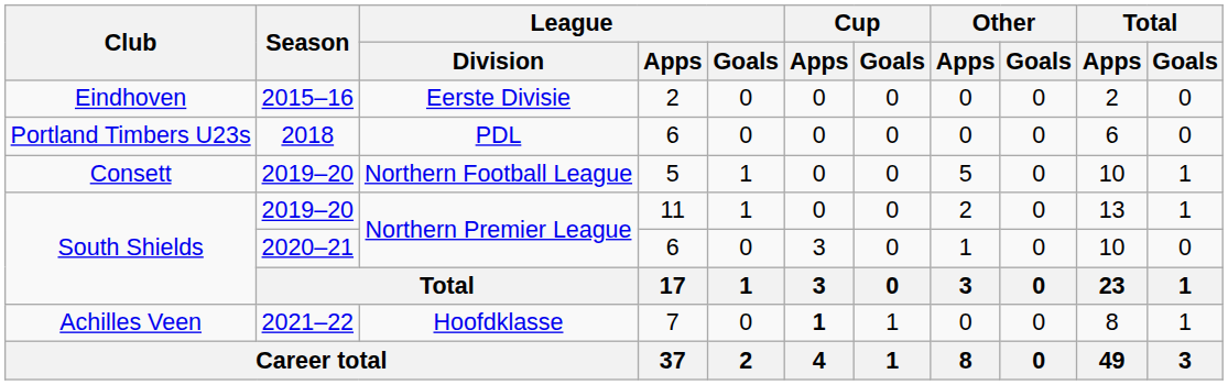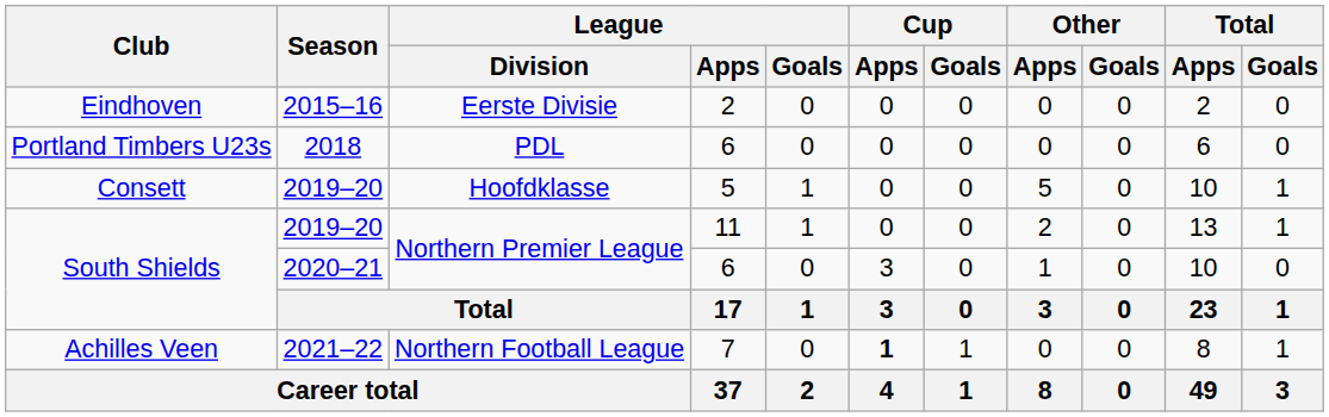 <table class="wikitable" style="text-align: center">
 <tr>
 <th rowspan="2">Club</th>
 <th rowspan="2">Season</th>
 <th colspan="3">League</th>
 <th colspan="2">Cup</th>
 <th colspan="2">Other</th>
 <th colspan="2">Total</th>
 </tr>
 <tr>
 <th>Division</th>
 <th>Apps</th>
 <th>Goals</th>
 <th>Apps</th>
 <th>Goals</th>
 <th>Apps</th>
 <th>Goals</th>
 <th>Apps</th>
 <th>Goals</th>
 </tr>
 <tr>
 <td><a href='#'>Eindhoven</a></td>
 <td><a href='#'>2015–16</a></td>
 <td><a href='#'>Eerste Divisie</a></td>
 <td>2</td>
 <td>0</td>
 <td>0</td>
 <td>0</td>
 <td>0</td>
 <td>0</td>
 <td>2</td>
 <td>0</td>
 </tr>
 <tr>
 <td><a href='#'>Portland Timbers U23s</a></td>
 <td><a href='#'>2018</a></td>
 <td><a href='#'>PDL</a></td>
 <td>6</td>
 <td>0</td>
 <td>0</td>
 <td>0</td>
 <td>0</td>
 <td>0</td>
 <td>6</td>
 <td>0</td>
 </tr>
 <tr>
 <td><a href='#'>Consett</a></td>
 <td><a href='#'>2019–20</a></td>
-<td><a href='#'>Northern Football League</a></td>
+<td><a href='#'>Hoofdklasse</a></td>
 <td>5</td>
 <td>1</td>
 <td>0</td>
 <td>0</td>
 <td>5</td>
 <td>0</td>
 <td>10</td>
 <td>1</td>
 </tr>
 <tr>
 <td rowspan="3"><a href='#'>South Shields</a></td>
 <td><a href='#'>2019–20</a></td>
 <td rowspan="2"><a href='#'>Northern Premier League</a></td>
 <td>11</td>
 <td>1</td>
 <td>0</td>
 <td>0</td>
 <td>2</td>
 <td>0</td>
 <td>13</td>
 <td>1</td>
 </tr>
 <tr>
 <td><a href='#'>2020–21</a></td>
 <td>6</td>
 <td>0</td>
 <td>3</td>
 <td>0</td>
 <td>1</td>
 <td>0</td>
 <td>10</td>
 <td>0</td>
 </tr>
 <tr>
 <th colspan="2"><strong>Total</strong></th>
 <th>17</th>
 <th>1</th>
 <th>3</th>
 <th>0</th>
 <th>3</th>
 <th>0</th>
 <th>23</th>
 <th>1</th>
 </tr>
 <tr>
 <td><a href='#'>Achilles Veen</a></td>
 <td><a href='#'>2021–22</a></td>
-<td><a href='#'>Hoofdklasse</a></td>
+<td><a href='#'>Northern Football League</a></td>
 <td>7</td>
 <td>0</td>
 <td><strong>1</strong></td>
 <td>1</td>
 <td>0</td>
 <td>0</td>
 <td>8</td>
 <td>1</td>
 </tr>
 <tr>
 <th colspan="3"><strong>Career total</strong></th>
 <th>37</th>
 <th>2</th>
 <th>4</th>
 <th>1</th>
 <th>8</th>
 <th>0</th>
 <th>49</th>
 <th>3</th>
 </tr>
 </table>
